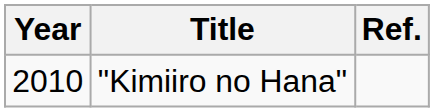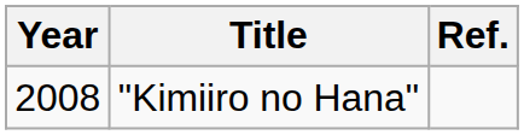 <table class="wikitable">
 <tr>
 <th>Year</th>
 <th>Title</th>
 <th>Ref.</th>
 </tr>
 <tr>
-<td>2010</td>
+<td>2008</td>
 <td>"Kimiiro no Hana"</td>
 <td></td>
 </tr>
 </table>
